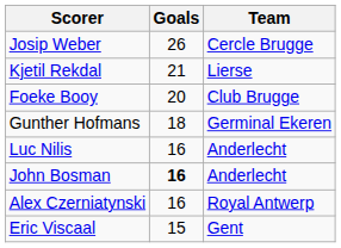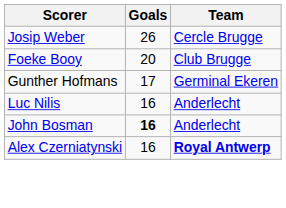 <table class="wikitable">
 <tr>
 <th>Scorer</th>
 <th>Goals</th>
 <th>Team</th>
 </tr>
 <tr>
 <td> <a href='#'>Josip Weber</a></td>
 <td style="text-align:center;">26</td>
 <td><a href='#'>Cercle Brugge</a></td>
 </tr>
 <tr>
-<td> <a href='#'>Kjetil Rekdal</a></td>
-<td style="text-align:center;">21</td>
-<td><a href='#'>Lierse</a></td>
-</tr>
-<tr>
 <td> <a href='#'>Foeke Booy</a></td>
 <td style="text-align:center;">20</td>
 <td><a href='#'>Club Brugge</a></td>
 </tr>
 <tr>
 <td> Gunther Hofmans</td>
-<td style="text-align:center;">18</td>
+<td style="text-align:center;">17</td>
 <td><a href='#'>Germinal Ekeren</a></td>
 </tr>
 <tr>
 <td> <a href='#'>Luc Nilis</a></td>
 <td style="text-align:center;">16</td>
 <td><a href='#'>Anderlecht</a></td>
 </tr>
 <tr>
 <td> <a href='#'>John Bosman</a></td>
 <td style="text-align:center;"><strong>16</strong></td>
 <td><a href='#'>Anderlecht</a></td>
 </tr>
 <tr>
 <td> <a href='#'>Alex Czerniatynski</a></td>
 <td style="text-align:center;">16</td>
-<td><a href='#'>Royal Antwerp</a></td>
-</tr>
-<tr>
-<td> <a href='#'>Eric Viscaal</a></td>
-<td style="text-align:center;">15</td>
-<td><a href='#'>Gent</a></td>
+<td><strong><a href='#'>Royal Antwerp</a></strong></td>
 </tr>
 </table>
